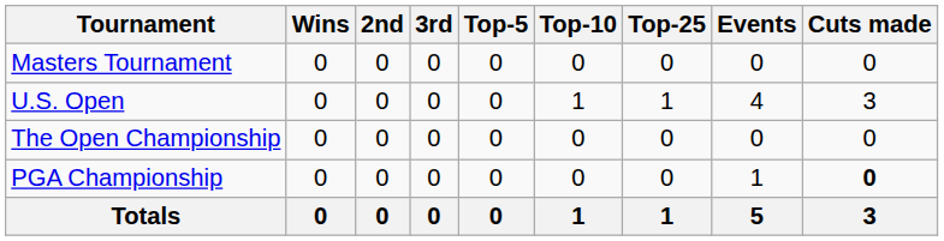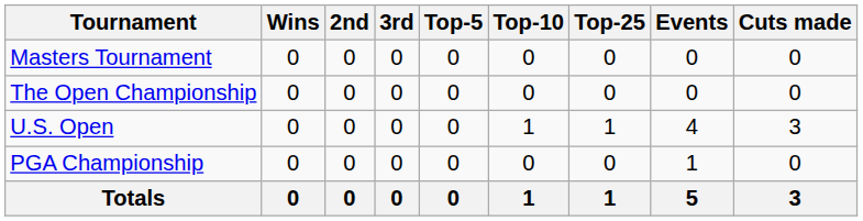 <table class=wikitable style=text-align:center>
 <tr>
 <th>Tournament</th>
 <th>Wins</th>
 <th>2nd</th>
 <th>3rd</th>
 <th>Top-5</th>
 <th>Top-10</th>
 <th>Top-25</th>
 <th>Events</th>
 <th>Cuts made</th>
 </tr>
 <tr>
 <td align=left><a href='#'>Masters Tournament</a></td>
 <td>0</td>
 <td>0</td>
 <td>0</td>
 <td>0</td>
 <td>0</td>
 <td>0</td>
 <td>0</td>
 <td>0</td>
 </tr>
 <tr>
+<td align=left><a href='#'>The Open Championship</a></td>
+<td>0</td>
+<td>0</td>
+<td>0</td>
+<td>0</td>
+<td>0</td>
+<td>0</td>
+<td>0</td>
+<td>0</td>
+</tr>
+<tr>
 <td align=left><a href='#'>U.S. Open</a></td>
 <td>0</td>
 <td>0</td>
 <td>0</td>
 <td>0</td>
 <td>1</td>
 <td>1</td>
 <td>4</td>
 <td>3</td>
 </tr>
 <tr>
-<td align=left><a href='#'>The Open Championship</a></td>
-<td>0</td>
-<td>0</td>
-<td>0</td>
-<td>0</td>
-<td>0</td>
-<td>0</td>
-<td>0</td>
-<td>0</td>
-</tr>
-<tr>
 <td align=left><a href='#'>PGA Championship</a></td>
 <td>0</td>
 <td>0</td>
 <td>0</td>
 <td>0</td>
 <td>0</td>
 <td>0</td>
 <td>1</td>
-<td><strong>0</strong></td>
+<td>0</td>
 </tr>
 <tr>
 <th>Totals</th>
 <th>0</th>
 <th>0</th>
 <th>0</th>
 <th>0</th>
 <th>1</th>
 <th>1</th>
 <th>5</th>
 <th>3</th>
 </tr>
 </table>
